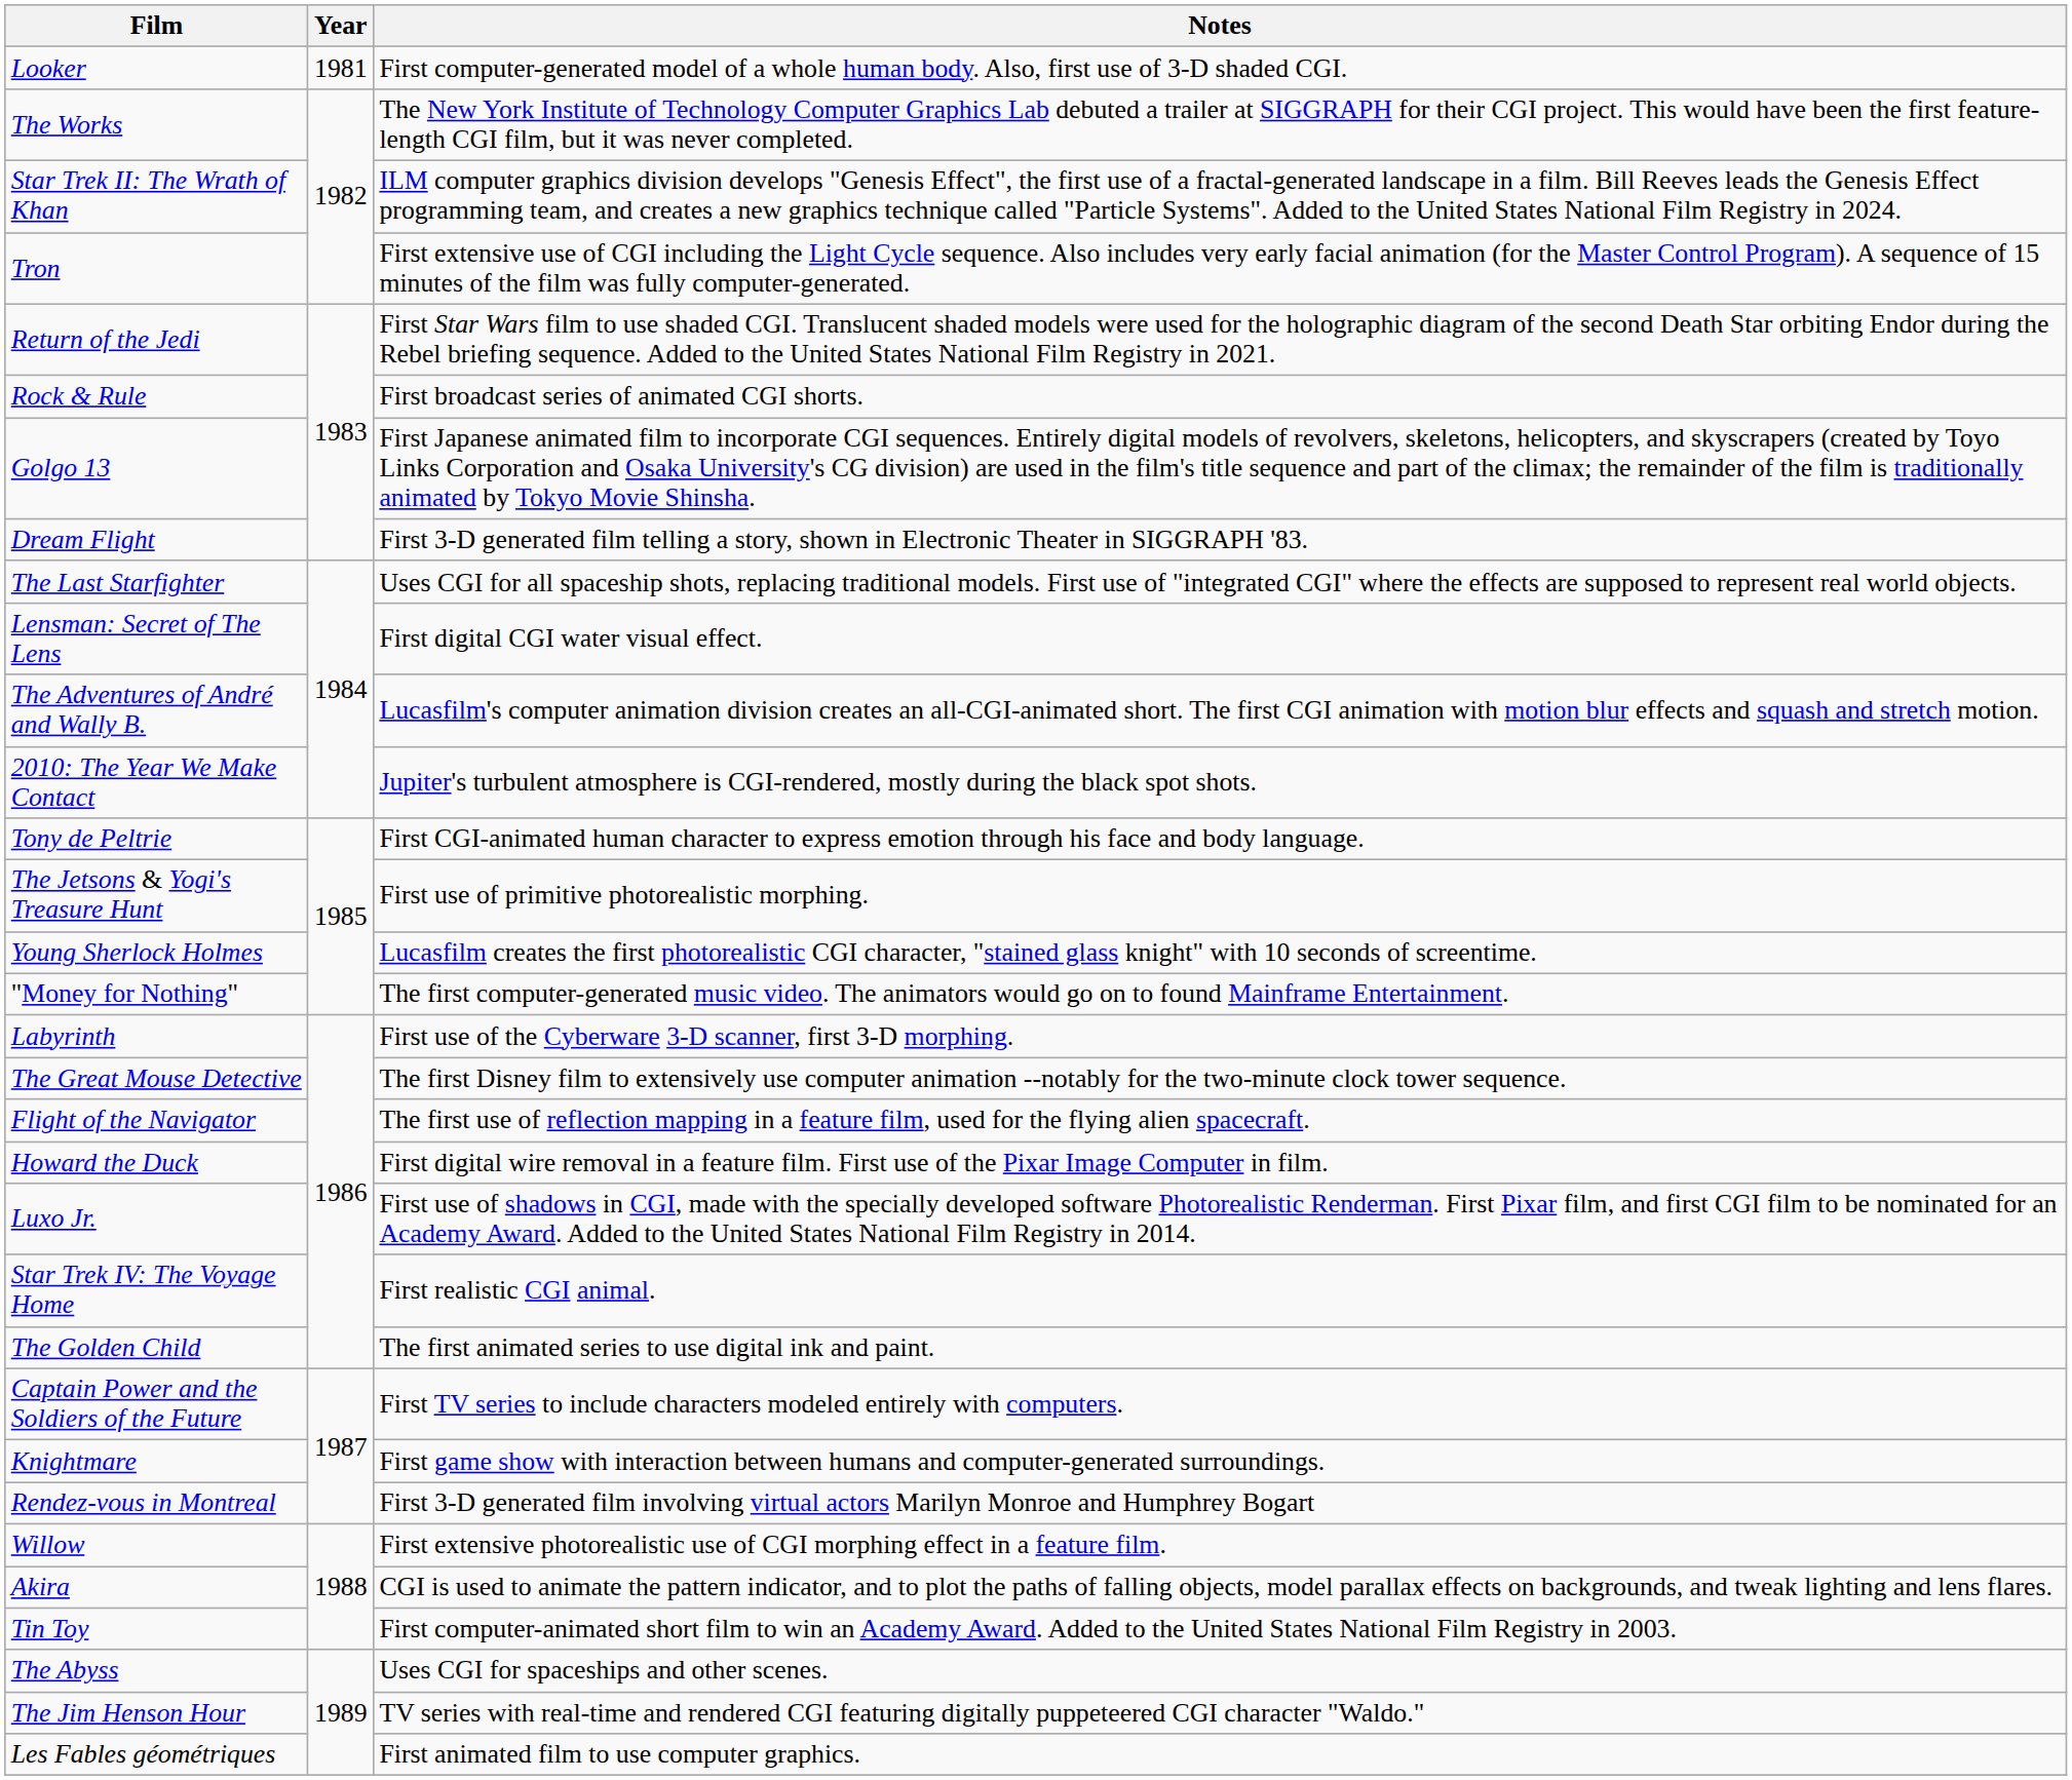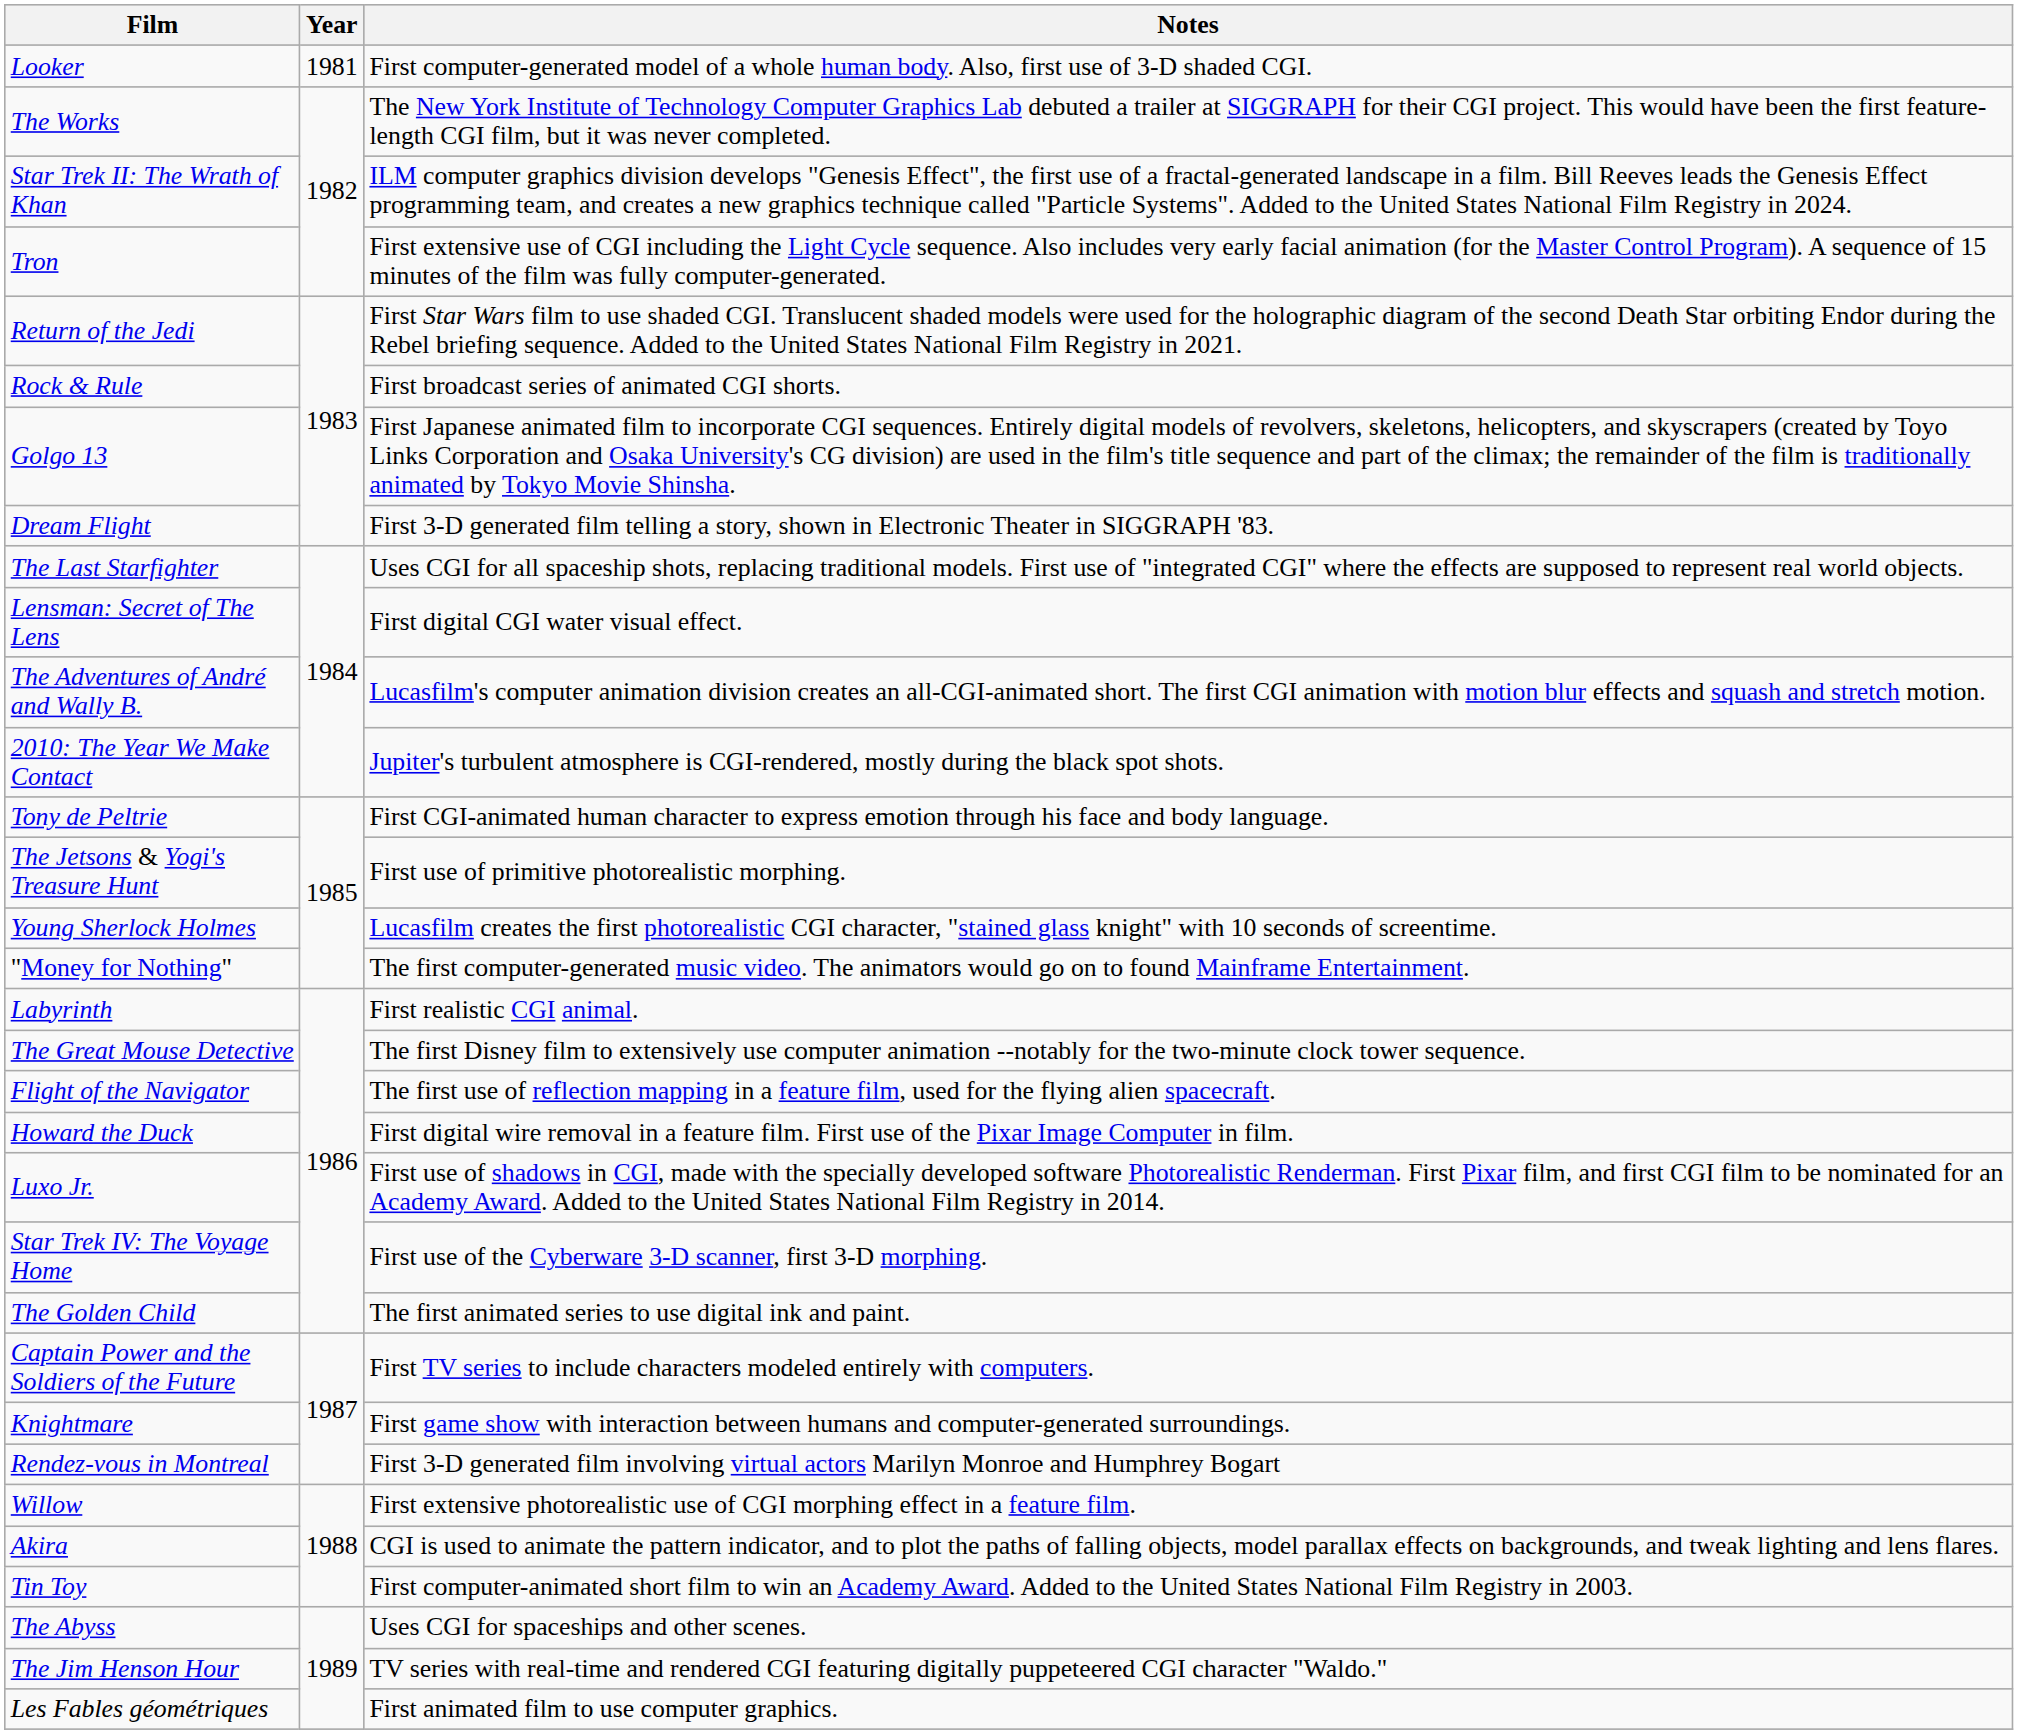 <table class="wikitable">
 <tr>
 <th>Film</th>
 <th>Year</th>
 <th>Notes</th>
 </tr>
 <tr>
 <td><em><a href='#'>Looker</a></em></td>
 <td align="center">1981</td>
 <td>First computer-generated model of a whole <a href='#'>human body</a>. Also, first use of 3-D shaded CGI.</td>
 </tr>
 <tr>
 <td><em><a href='#'>The Works</a></em></td>
 <td rowspan=3 align="center">1982</td>
 <td>The <a href='#'>New York Institute of Technology Computer Graphics Lab</a> debuted a trailer at <a href='#'>SIGGRAPH</a> for their CGI project. This would have been the first feature-length CGI film, but it was never completed.</td>
 </tr>
 <tr>
 <td><em><a href='#'>Star Trek II: The Wrath of Khan</a></em></td>
 <td><a href='#'>ILM</a> computer graphics division develops "Genesis Effect", the first use of a fractal-generated landscape in a film. Bill Reeves leads the Genesis Effect programming team, and creates a new graphics technique called "Particle Systems". Added to the United States National Film Registry in 2024.</td>
 </tr>
 <tr>
 <td><em><a href='#'>Tron</a></em></td>
 <td>First extensive use of CGI including the <a href='#'>Light Cycle</a> sequence. Also includes very early facial animation (for the <a href='#'>Master Control Program</a>). A sequence of 15 minutes of the film was fully computer-generated.</td>
 </tr>
 <tr>
 <td><em><a href='#'>Return of the Jedi</a></em></td>
 <td rowspan=4 align="center">1983</td>
 <td>First <em>Star Wars</em> film to use shaded CGI. Translucent shaded models were used for the holographic diagram of the second Death Star orbiting Endor during the Rebel briefing sequence. Added to the United States National Film Registry in 2021.</td>
 </tr>
 <tr>
 <td><em><a href='#'>Rock & Rule</a></em></td>
 <td>First broadcast series of animated CGI shorts.</td>
 </tr>
 <tr>
 <td><em><a href='#'>Golgo 13</a></em></td>
 <td>First Japanese animated film to incorporate CGI sequences. Entirely digital models of revolvers, skeletons, helicopters, and skyscrapers (created by Toyo Links Corporation and <a href='#'>Osaka University</a>'s CG division) are used in the film's title sequence and part of the climax; the remainder of the film is <a href='#'>traditionally animated</a> by <a href='#'>Tokyo Movie Shinsha</a>.</td>
 </tr>
 <tr>
 <td><em><a href='#'>Dream Flight</a></em></td>
 <td>First 3-D generated film telling a story, shown in Electronic Theater in SIGGRAPH '83.</td>
 </tr>
 <tr>
 <td><em><a href='#'>The Last Starfighter</a></em></td>
 <td rowspan=4 align="center">1984</td>
 <td>Uses CGI for all spaceship shots, replacing traditional models. First use of "integrated CGI" where the effects are supposed to represent real world objects.</td>
 </tr>
 <tr>
 <td><em><a href='#'>Lensman: Secret of The Lens</a></em></td>
 <td>First digital CGI water visual effect.</td>
 </tr>
 <tr>
 <td><em><a href='#'>The Adventures of André and Wally B.</a></em></td>
 <td><a href='#'>Lucasfilm</a>'s computer animation division creates an all-CGI-animated short. The first CGI animation with <a href='#'>motion blur</a> effects and <a href='#'>squash and stretch</a> motion.</td>
 </tr>
 <tr>
 <td><em><a href='#'>2010: The Year We Make Contact</a></em></td>
 <td><a href='#'>Jupiter</a>'s turbulent atmosphere is CGI-rendered, mostly during the black spot shots.</td>
 </tr>
 <tr>
 <td><em><a href='#'>Tony de Peltrie</a></em></td>
 <td rowspan=4 align="center">1985</td>
 <td>First CGI-animated human character to express emotion through his face and body language.</td>
 </tr>
 <tr>
 <td><em><a href='#'>The Jetsons</a></em> & <em><a href='#'>Yogi's Treasure Hunt</a></em></td>
 <td>First use of primitive photorealistic morphing.</td>
 </tr>
 <tr>
 <td><em><a href='#'>Young Sherlock Holmes</a></em></td>
 <td><a href='#'>Lucasfilm</a> creates the first <a href='#'>photorealistic</a> CGI character, "<a href='#'>stained glass</a> knight" with 10 seconds of screentime.</td>
 </tr>
 <tr>
 <td>"<a href='#'>Money for Nothing</a>"</td>
 <td>The first computer-generated <a href='#'>music video</a>. The animators would go on to found <a href='#'>Mainframe Entertainment</a>.</td>
 </tr>
 <tr>
 <td><em><a href='#'>Labyrinth</a></em></td>
 <td rowspan=7 align="center">1986</td>
-<td>First use of the <a href='#'>Cyberware</a> <a href='#'>3-D scanner</a>, first 3-D <a href='#'>morphing</a>.</td>
+<td>First realistic <a href='#'>CGI</a> <a href='#'>animal</a>.</td>
 </tr>
 <tr>
 <td><em><a href='#'>The Great Mouse Detective</a></em></td>
 <td>The first Disney film to extensively use computer animation --notably for the two-minute clock tower sequence.</td>
 </tr>
 <tr>
 <td><em><a href='#'>Flight of the Navigator</a></em></td>
 <td>The first use of <a href='#'>reflection mapping</a> in a <a href='#'>feature film</a>, used for the flying alien <a href='#'>spacecraft</a>.</td>
 </tr>
 <tr>
 <td><em><a href='#'>Howard the Duck</a></em></td>
 <td>First digital wire removal in a feature film. First use of the <a href='#'>Pixar Image Computer</a> in film.</td>
 </tr>
 <tr>
 <td><em><a href='#'>Luxo Jr.</a></em></td>
 <td>First use of <a href='#'>shadows</a> in <a href='#'>CGI</a>, made with the specially developed software <a href='#'>Photorealistic Renderman</a>. First <a href='#'>Pixar</a> film, and first CGI film to be nominated for an <a href='#'>Academy Award</a>. Added to the United States National Film Registry in 2014.</td>
 </tr>
 <tr>
 <td><em><a href='#'>Star Trek IV: The Voyage Home</a></em></td>
-<td>First realistic <a href='#'>CGI</a> <a href='#'>animal</a>.</td>
+<td>First use of the <a href='#'>Cyberware</a> <a href='#'>3-D scanner</a>, first 3-D <a href='#'>morphing</a>.</td>
 </tr>
 <tr>
 <td><em><a href='#'>The Golden Child</a></em></td>
 <td>The first animated series to use digital ink and paint.</td>
 </tr>
 <tr>
 <td><em><a href='#'>Captain Power and the Soldiers of the Future</a></em></td>
 <td rowspan=3 align="center">1987</td>
 <td>First <a href='#'>TV series</a> to include characters modeled entirely with <a href='#'>computers</a>.</td>
 </tr>
 <tr>
 <td><em><a href='#'>Knightmare</a></em></td>
 <td>First <a href='#'>game show</a> with interaction between humans and computer-generated surroundings.</td>
 </tr>
 <tr>
 <td><em><a href='#'>Rendez-vous in Montreal</a></em></td>
 <td>First 3-D generated film involving <a href='#'>virtual actors</a> Marilyn Monroe and Humphrey Bogart</td>
 </tr>
 <tr>
 <td><em><a href='#'>Willow</a></em></td>
 <td rowspan=3 align="center">1988</td>
 <td>First extensive photorealistic use of CGI morphing effect in a <a href='#'>feature film</a>.</td>
 </tr>
 <tr>
 <td><em><a href='#'>Akira</a></em></td>
 <td>CGI is used to animate the pattern indicator, and to plot the paths of falling objects, model parallax effects on backgrounds, and tweak lighting and lens flares.</td>
 </tr>
 <tr>
 <td><em><a href='#'>Tin Toy</a></em></td>
 <td>First computer-animated short film to win an <a href='#'>Academy Award</a>. Added to the United States National Film Registry in 2003.</td>
 </tr>
 <tr>
 <td><em><a href='#'>The Abyss</a></em></td>
 <td rowspan=3 align="center">1989</td>
 <td>Uses CGI for spaceships and other scenes.</td>
 </tr>
 <tr>
 <td><em><a href='#'>The Jim Henson Hour</a></em></td>
 <td>TV series with real-time and rendered CGI featuring digitally puppeteered CGI character "Waldo."</td>
 </tr>
 <tr>
 <td><em>Les Fables géométriques</em></td>
 <td>First animated film to use computer graphics.</td>
 </tr>
 </table>
